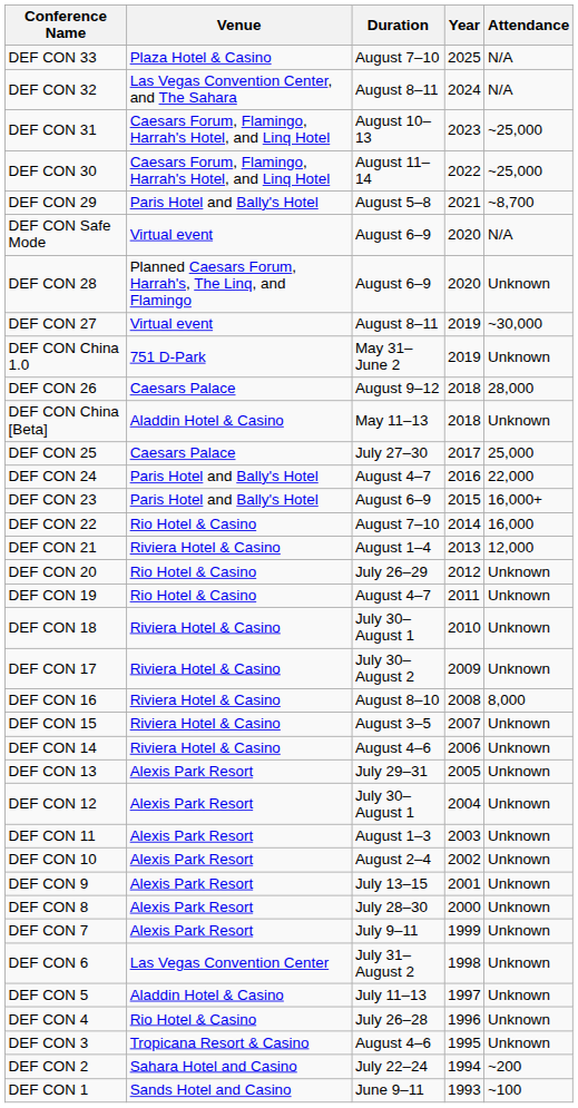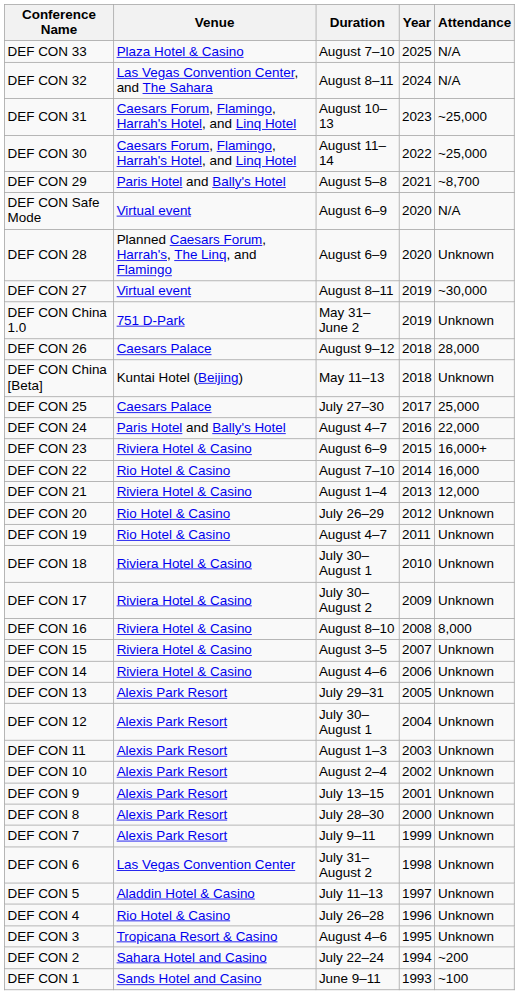 <table class="wikitable sortable">
 <tr>
 <th>Conference Name</th>
 <th>Venue</th>
 <th>Duration</th>
 <th>Year</th>
 <th>Attendance</th>
 </tr>
 <tr>
 <td>DEF CON 33</td>
 <td><a href='#'>Plaza Hotel & Casino</a></td>
 <td>August 7–10</td>
 <td>2025</td>
 <td>N/A</td>
 </tr>
 <tr>
 <td>DEF CON 32</td>
 <td><a href='#'>Las Vegas Convention Center</a>, and <a href='#'>The Sahara</a></td>
 <td>August 8–11</td>
 <td>2024</td>
 <td>N/A</td>
 </tr>
 <tr>
 <td>DEF CON 31</td>
 <td><a href='#'>Caesars Forum</a>, <a href='#'>Flamingo</a>, <a href='#'>Harrah's Hotel</a>, and <a href='#'>Linq Hotel</a></td>
 <td>August 10–13</td>
 <td>2023</td>
 <td>~25,000</td>
 </tr>
 <tr>
 <td>DEF CON 30</td>
 <td><a href='#'>Caesars Forum</a>, <a href='#'>Flamingo</a>, <a href='#'>Harrah's Hotel</a>, and <a href='#'>Linq Hotel</a></td>
 <td>August 11–14</td>
 <td>2022</td>
 <td>~25,000</td>
 </tr>
 <tr>
 <td>DEF CON 29</td>
 <td><a href='#'>Paris Hotel</a> and <a href='#'>Bally's Hotel</a></td>
 <td>August 5–8</td>
 <td>2021</td>
 <td>~8,700</td>
 </tr>
 <tr>
 <td>DEF CON Safe Mode</td>
 <td><a href='#'>Virtual event</a></td>
 <td>August 6–9</td>
 <td>2020</td>
 <td>N/A</td>
 </tr>
 <tr>
 <td>DEF CON 28</td>
 <td>Planned <a href='#'>Caesars Forum</a>, <a href='#'>Harrah's</a>, <a href='#'>The Linq</a>, and <a href='#'>Flamingo</a></td>
 <td>August 6–9</td>
 <td>2020</td>
 <td>Unknown</td>
 </tr>
 <tr>
 <td>DEF CON 27</td>
 <td><a href='#'>Virtual event</a></td>
 <td>August 8–11</td>
 <td>2019</td>
 <td>~30,000</td>
 </tr>
 <tr>
 <td>DEF CON China 1.0</td>
 <td><a href='#'>751 D-Park</a></td>
 <td>May 31–June 2</td>
 <td>2019</td>
 <td>Unknown</td>
 </tr>
 <tr>
 <td>DEF CON 26</td>
 <td><a href='#'>Caesars Palace</a></td>
 <td>August 9–12</td>
 <td>2018</td>
 <td>28,000</td>
 </tr>
 <tr>
 <td>DEF CON China [Beta]</td>
-<td><a href='#'>Aladdin Hotel & Casino</a></td>
+<td>Kuntai Hotel (<a href='#'>Beijing</a>)</td>
 <td>May 11–13</td>
 <td>2018</td>
 <td>Unknown</td>
 </tr>
 <tr>
 <td>DEF CON 25</td>
 <td><a href='#'>Caesars Palace</a></td>
 <td>July 27–30</td>
 <td>2017</td>
 <td>25,000</td>
 </tr>
 <tr>
 <td>DEF CON 24</td>
 <td><a href='#'>Paris Hotel</a> and <a href='#'>Bally's Hotel</a></td>
 <td>August 4–7</td>
 <td>2016</td>
 <td>22,000</td>
 </tr>
 <tr>
 <td>DEF CON 23</td>
-<td><a href='#'>Paris Hotel</a> and <a href='#'>Bally's Hotel</a></td>
+<td><a href='#'>Riviera Hotel & Casino</a></td>
 <td>August 6–9</td>
 <td>2015</td>
 <td>16,000+</td>
 </tr>
 <tr>
 <td>DEF CON 22</td>
 <td><a href='#'>Rio Hotel & Casino</a></td>
 <td>August 7–10</td>
 <td>2014</td>
 <td>16,000</td>
 </tr>
 <tr>
 <td>DEF CON 21</td>
 <td><a href='#'>Riviera Hotel & Casino</a></td>
 <td>August 1–4</td>
 <td>2013</td>
 <td>12,000</td>
 </tr>
 <tr>
 <td>DEF CON 20</td>
 <td><a href='#'>Rio Hotel & Casino</a></td>
 <td>July 26–29</td>
 <td>2012</td>
 <td>Unknown</td>
 </tr>
 <tr>
 <td>DEF CON 19</td>
 <td><a href='#'>Rio Hotel & Casino</a></td>
 <td>August 4–7</td>
 <td>2011</td>
 <td>Unknown</td>
 </tr>
 <tr>
 <td>DEF CON 18</td>
 <td><a href='#'>Riviera Hotel & Casino</a></td>
 <td>July 30–August 1</td>
 <td>2010</td>
 <td>Unknown</td>
 </tr>
 <tr>
 <td>DEF CON 17</td>
 <td><a href='#'>Riviera Hotel & Casino</a></td>
 <td>July 30–August 2</td>
 <td>2009</td>
 <td>Unknown</td>
 </tr>
 <tr>
 <td>DEF CON 16</td>
 <td><a href='#'>Riviera Hotel & Casino</a></td>
 <td>August 8–10</td>
 <td>2008</td>
 <td>8,000</td>
 </tr>
 <tr>
 <td>DEF CON 15</td>
 <td><a href='#'>Riviera Hotel & Casino</a></td>
 <td>August 3–5</td>
 <td>2007</td>
 <td>Unknown</td>
 </tr>
 <tr>
 <td>DEF CON 14</td>
 <td><a href='#'>Riviera Hotel & Casino</a></td>
 <td>August 4–6</td>
 <td>2006</td>
 <td>Unknown</td>
 </tr>
 <tr>
 <td>DEF CON 13</td>
 <td><a href='#'>Alexis Park Resort</a></td>
 <td>July 29–31</td>
 <td>2005</td>
 <td>Unknown</td>
 </tr>
 <tr>
 <td>DEF CON 12</td>
 <td><a href='#'>Alexis Park Resort</a></td>
 <td>July 30–August 1</td>
 <td>2004</td>
 <td>Unknown</td>
 </tr>
 <tr>
 <td>DEF CON 11</td>
 <td><a href='#'>Alexis Park Resort</a></td>
 <td>August 1–3</td>
 <td>2003</td>
 <td>Unknown</td>
 </tr>
 <tr>
 <td>DEF CON 10</td>
 <td><a href='#'>Alexis Park Resort</a></td>
 <td>August 2–4</td>
 <td>2002</td>
 <td>Unknown</td>
 </tr>
 <tr>
 <td>DEF CON 9</td>
 <td><a href='#'>Alexis Park Resort</a></td>
 <td>July 13–15</td>
 <td>2001</td>
 <td>Unknown</td>
 </tr>
 <tr>
 <td>DEF CON 8</td>
 <td><a href='#'>Alexis Park Resort</a></td>
 <td>July 28–30</td>
 <td>2000</td>
 <td>Unknown</td>
 </tr>
 <tr>
 <td>DEF CON 7</td>
 <td><a href='#'>Alexis Park Resort</a></td>
 <td>July 9–11</td>
 <td>1999</td>
 <td>Unknown</td>
 </tr>
 <tr>
 <td>DEF CON 6</td>
 <td><a href='#'>Las Vegas Convention Center</a></td>
 <td>July 31–August 2</td>
 <td>1998</td>
 <td>Unknown</td>
 </tr>
 <tr>
 <td>DEF CON 5</td>
 <td><a href='#'>Aladdin Hotel & Casino</a></td>
 <td>July 11–13</td>
 <td>1997</td>
 <td>Unknown</td>
 </tr>
 <tr>
 <td>DEF CON 4</td>
 <td><a href='#'>Rio Hotel & Casino</a></td>
 <td>July 26–28</td>
 <td>1996</td>
 <td>Unknown</td>
 </tr>
 <tr>
 <td>DEF CON 3</td>
 <td><a href='#'>Tropicana Resort & Casino</a></td>
 <td>August 4–6</td>
 <td>1995</td>
 <td>Unknown</td>
 </tr>
 <tr>
 <td>DEF CON 2</td>
 <td><a href='#'>Sahara Hotel and Casino</a></td>
 <td>July 22–24</td>
 <td>1994</td>
 <td>~200</td>
 </tr>
 <tr>
 <td>DEF CON 1</td>
 <td><a href='#'>Sands Hotel and Casino</a></td>
 <td>June 9–11</td>
 <td>1993</td>
 <td>~100</td>
 </tr>
 </table>
